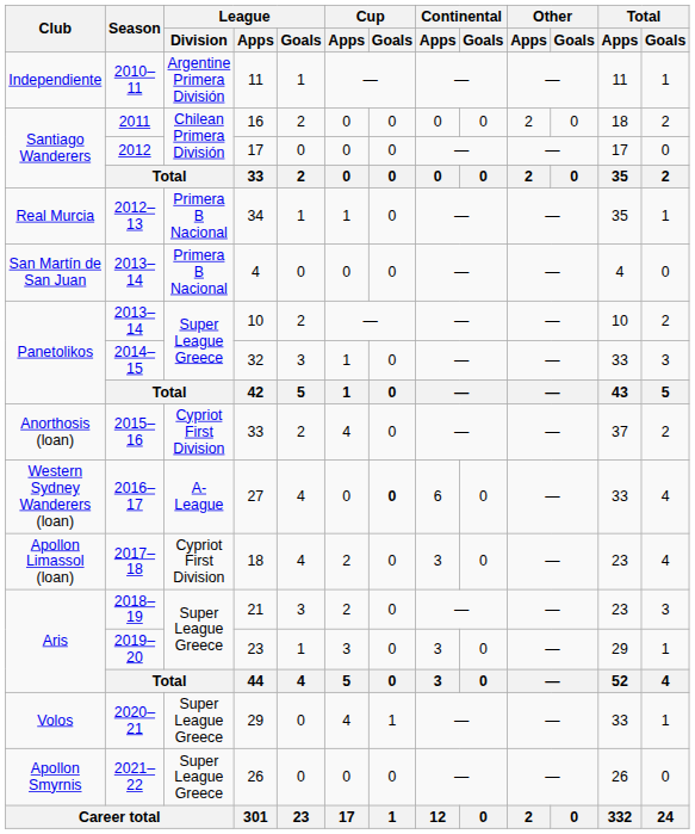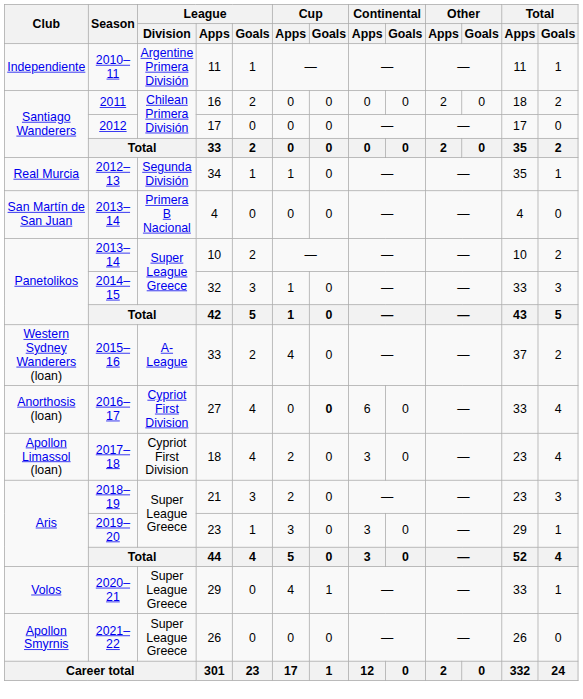 <table class="wikitable" style="text-align: center;">
 <tr>
 <th rowspan="2">Club</th>
 <th rowspan="2">Season</th>
 <th colspan="3">League</th>
 <th colspan="2">Cup</th>
 <th colspan="2">Continental</th>
 <th colspan="2">Other</th>
 <th colspan="2">Total</th>
 </tr>
 <tr>
 <th>Division</th>
 <th>Apps</th>
 <th>Goals</th>
 <th>Apps</th>
 <th>Goals</th>
 <th>Apps</th>
 <th>Goals</th>
 <th>Apps</th>
 <th>Goals</th>
 <th>Apps</th>
 <th>Goals</th>
 </tr>
 <tr>
 <td><a href='#'>Independiente</a></td>
 <td><a href='#'>2010–11</a></td>
 <td><a href='#'>Argentine Primera División</a></td>
 <td>11</td>
 <td>1</td>
 <td colspan="2">—</td>
 <td colspan="2">—</td>
 <td colspan="2">—</td>
 <td>11</td>
 <td>1</td>
 </tr>
 <tr>
 <td rowspan="3"><a href='#'>Santiago Wanderers</a></td>
 <td><a href='#'>2011</a></td>
 <td rowspan="2"><a href='#'>Chilean Primera División</a></td>
 <td>16</td>
 <td>2</td>
 <td>0</td>
 <td>0</td>
 <td>0</td>
 <td>0</td>
 <td>2</td>
 <td>0</td>
 <td>18</td>
 <td>2</td>
 </tr>
 <tr>
 <td><a href='#'>2012</a></td>
 <td>17</td>
 <td>0</td>
 <td>0</td>
 <td>0</td>
 <td colspan="2">—</td>
 <td colspan="2">—</td>
 <td>17</td>
 <td>0</td>
 </tr>
 <tr>
 <th colspan="2">Total</th>
 <th>33</th>
 <th>2</th>
 <th>0</th>
 <th>0</th>
 <th>0</th>
 <th>0</th>
 <th>2</th>
 <th>0</th>
 <th>35</th>
 <th>2</th>
 </tr>
 <tr>
 <td><a href='#'>Real Murcia</a></td>
 <td><a href='#'>2012–13</a></td>
-<td><a href='#'>Primera B Nacional</a></td>
+<td><a href='#'>Segunda División</a></td>
 <td>34</td>
 <td>1</td>
 <td>1</td>
 <td>0</td>
 <td colspan="2">—</td>
 <td colspan="2">—</td>
 <td>35</td>
 <td>1</td>
 </tr>
 <tr>
 <td><a href='#'>San Martín de San Juan</a></td>
 <td><a href='#'>2013–14</a></td>
 <td><a href='#'>Primera B Nacional</a></td>
 <td>4</td>
 <td>0</td>
 <td>0</td>
 <td>0</td>
 <td colspan="2">—</td>
 <td colspan="2">—</td>
 <td>4</td>
 <td>0</td>
 </tr>
 <tr>
 <td rowspan="3"><a href='#'>Panetolikos</a></td>
 <td><a href='#'>2013–14</a></td>
 <td rowspan="2"><a href='#'>Super League Greece</a></td>
 <td>10</td>
 <td>2</td>
 <td colspan="2">—</td>
 <td colspan="2">—</td>
 <td colspan="2">—</td>
 <td>10</td>
 <td>2</td>
 </tr>
 <tr>
 <td><a href='#'>2014–15</a></td>
 <td>32</td>
 <td>3</td>
 <td>1</td>
 <td>0</td>
 <td colspan="2">—</td>
 <td colspan="2">—</td>
 <td>33</td>
 <td>3</td>
 </tr>
 <tr>
 <th colspan="2">Total</th>
 <th>42</th>
 <th>5</th>
 <th>1</th>
 <th>0</th>
 <th colspan="2">—</th>
 <th colspan="2">—</th>
 <th>43</th>
 <th>5</th>
 </tr>
 <tr>
-<td><a href='#'>Anorthosis</a> (loan)</td>
+<td><a href='#'>Western Sydney Wanderers</a> (loan)</td>
 <td><a href='#'>2015–16</a></td>
-<td><a href='#'>Cypriot First Division</a></td>
+<td><a href='#'>A-League</a></td>
 <td>33</td>
 <td>2</td>
 <td>4</td>
 <td>0</td>
 <td colspan="2">—</td>
 <td colspan="2">—</td>
 <td>37</td>
 <td>2</td>
 </tr>
 <tr>
-<td><a href='#'>Western Sydney Wanderers</a> (loan)</td>
+<td><a href='#'>Anorthosis</a> (loan)</td>
 <td><a href='#'>2016–17</a></td>
-<td><a href='#'>A-League</a></td>
+<td><a href='#'>Cypriot First Division</a></td>
 <td>27</td>
 <td>4</td>
 <td>0</td>
 <td><strong>0</strong></td>
 <td>6</td>
 <td>0</td>
 <td colspan="2">—</td>
 <td>33</td>
 <td>4</td>
 </tr>
 <tr>
 <td><a href='#'>Apollon Limassol</a> (loan)</td>
 <td><a href='#'>2017–18</a></td>
 <td>Cypriot First Division</td>
 <td>18</td>
 <td>4</td>
 <td>2</td>
 <td>0</td>
 <td>3</td>
 <td>0</td>
 <td colspan="2">—</td>
 <td>23</td>
 <td>4</td>
 </tr>
 <tr>
 <td rowspan="3"><a href='#'>Aris</a></td>
 <td><a href='#'>2018–19</a></td>
 <td rowspan="2">Super League Greece</td>
 <td>21</td>
 <td>3</td>
 <td>2</td>
 <td>0</td>
 <td colspan="2">—</td>
 <td colspan="2">—</td>
 <td>23</td>
 <td>3</td>
 </tr>
 <tr>
 <td><a href='#'>2019–20</a></td>
 <td>23</td>
 <td>1</td>
 <td>3</td>
 <td>0</td>
 <td>3</td>
 <td>0</td>
 <td colspan="2">—</td>
 <td>29</td>
 <td>1</td>
 </tr>
 <tr>
 <th colspan="2">Total</th>
 <th>44</th>
 <th>4</th>
 <th>5</th>
 <th>0</th>
 <th>3</th>
 <th>0</th>
 <th colspan="2">—</th>
 <th>52</th>
 <th>4</th>
 </tr>
 <tr>
 <td><a href='#'>Volos</a></td>
 <td><a href='#'>2020–21</a></td>
 <td>Super League Greece</td>
 <td>29</td>
 <td>0</td>
 <td>4</td>
 <td>1</td>
 <td colspan="2">—</td>
 <td colspan="2">—</td>
 <td>33</td>
 <td>1</td>
 </tr>
 <tr>
 <td><a href='#'>Apollon Smyrnis</a></td>
 <td><a href='#'>2021–22</a></td>
 <td>Super League Greece</td>
 <td>26</td>
 <td>0</td>
 <td>0</td>
 <td>0</td>
 <td colspan="2">—</td>
 <td colspan="2">—</td>
 <td>26</td>
 <td>0</td>
 </tr>
 <tr>
 <th colspan="3">Career total</th>
 <th>301</th>
 <th>23</th>
 <th>17</th>
 <th>1</th>
 <th>12</th>
 <th>0</th>
 <th>2</th>
 <th>0</th>
 <th>332</th>
 <th>24</th>
 </tr>
 </table>
